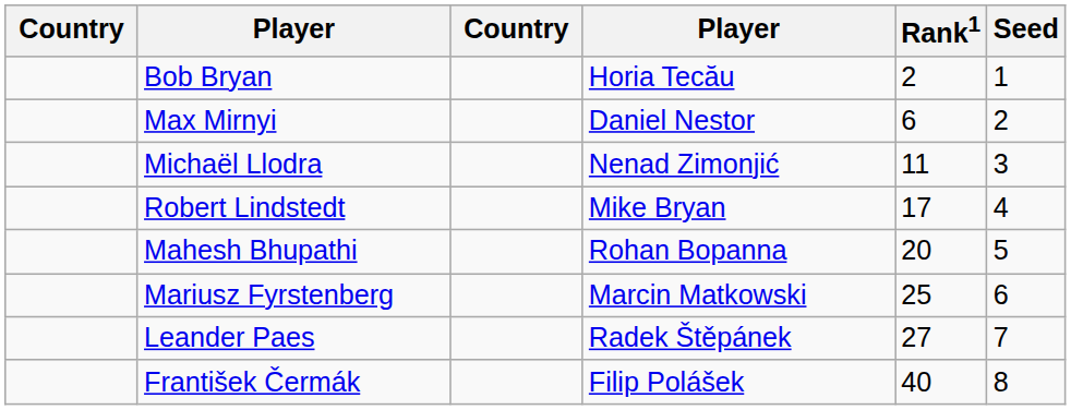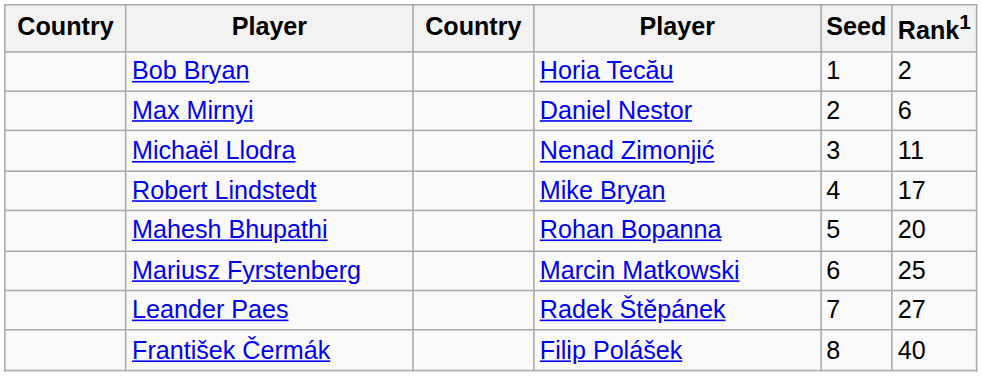 <table class="sortable wikitable">
 <tr>
 <th width="70">Country</th>
 <th width="175">Player</th>
 <th width="70">Country</th>
 <th width="175">Player</th>
+<th>Seed</th>
 <th>Rank<sup>1</sup></th>
-<th>Seed</th>
 </tr>
 <tr>
 <td></td>
 <td><a href='#'>Bob Bryan</a></td>
 <td></td>
 <td><a href='#'>Horia Tecău</a></td>
+<td>1</td>
 <td>2</td>
-<td>1</td>
 </tr>
 <tr>
 <td></td>
 <td><a href='#'>Max Mirnyi</a></td>
 <td></td>
 <td><a href='#'>Daniel Nestor</a></td>
+<td>2</td>
 <td>6</td>
-<td>2</td>
 </tr>
 <tr>
 <td></td>
 <td><a href='#'>Michaël Llodra</a></td>
 <td></td>
 <td><a href='#'>Nenad Zimonjić</a></td>
+<td>3</td>
 <td>11</td>
-<td>3</td>
 </tr>
 <tr>
 <td></td>
 <td><a href='#'>Robert Lindstedt</a></td>
 <td></td>
 <td><a href='#'>Mike Bryan</a></td>
+<td>4</td>
 <td>17</td>
-<td>4</td>
 </tr>
 <tr>
 <td></td>
 <td><a href='#'>Mahesh Bhupathi</a></td>
 <td></td>
 <td><a href='#'>Rohan Bopanna</a></td>
+<td>5</td>
 <td>20</td>
-<td>5</td>
 </tr>
 <tr>
 <td></td>
 <td><a href='#'>Mariusz Fyrstenberg</a></td>
 <td></td>
 <td><a href='#'>Marcin Matkowski</a></td>
+<td>6</td>
 <td>25</td>
-<td>6</td>
 </tr>
 <tr>
 <td></td>
 <td><a href='#'>Leander Paes</a></td>
 <td></td>
 <td><a href='#'>Radek Štěpánek</a></td>
+<td>7</td>
 <td>27</td>
-<td>7</td>
 </tr>
 <tr>
 <td></td>
 <td><a href='#'>František Čermák</a></td>
 <td></td>
 <td><a href='#'>Filip Polášek</a></td>
+<td>8</td>
 <td>40</td>
-<td>8</td>
 </tr>
 </table>
